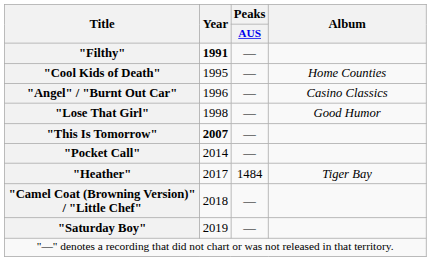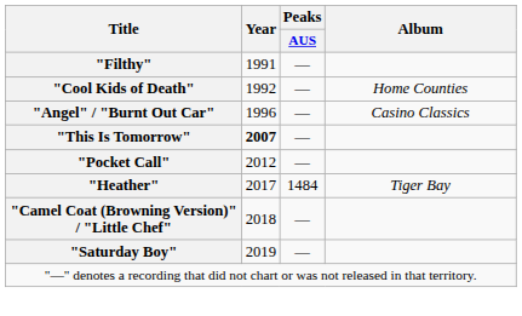 <table class="wikitable plainrowheaders" style="text-align:center">
 <tr>
 <th scope="col" rowspan="2" style="width:15em;">Title</th>
 <th scope="col" rowspan="2">Year</th>
 <th scope="col">Peaks</th>
 <th scope="col" rowspan="2" style="width:12em;">Album</th>
 </tr>
 <tr>
 <th scope="col" style="width:2.5em;font-size:90%;"><a href='#'>AUS</a><br></th>
 </tr>
 <tr>
 <th scope="row">"Filthy"<br></th>
-<td><strong>1991</strong></td>
+<td>1991</td>
 <td>—</td>
 <td></td>
 </tr>
 <tr>
 <th scope="row">"Cool Kids of Death"</th>
-<td>1995</td>
+<td>1992</td>
 <td>—</td>
 <td><em>Home Counties</em></td>
 </tr>
 <tr>
 <th scope="row">"Angel" / "Burnt Out Car"</th>
 <td>1996</td>
 <td>—</td>
 <td><em>Casino Classics</em></td>
 </tr>
 <tr>
-<th scope="row">"Lose That Girl"</th>
-<td>1998</td>
-<td>—</td>
-<td><em>Good Humor</em></td>
-</tr>
-<tr>
 <th scope="row">"This Is Tomorrow"</th>
 <td><strong>2007</strong></td>
 <td>—</td>
 <td></td>
 </tr>
 <tr>
 <th scope="row">"Pocket Call"</th>
-<td>2014</td>
+<td>2012</td>
 <td>—</td>
 <td></td>
 </tr>
 <tr>
 <th scope="row">"Heather"</th>
 <td>2017</td>
 <td>1484</td>
 <td><em>Tiger Bay</em></td>
 </tr>
 <tr>
 <th scope="row">"Camel Coat (Browning Version)" / "Little Chef"</th>
 <td>2018</td>
 <td>—</td>
 <td></td>
 </tr>
 <tr>
 <th scope="row">"Saturday Boy"</th>
 <td>2019</td>
 <td>—</td>
 <td></td>
 </tr>
 <tr>
 <td colspan="4" style="font-size:90%">"—" denotes a recording that did not chart or was not released in that territory.</td>
 </tr>
 </table>
